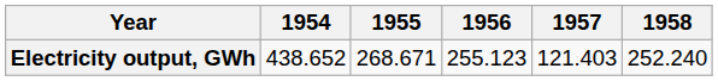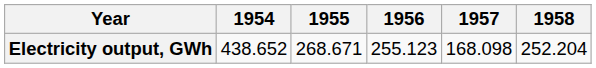 <table class="wikitable">
 <tr>
 <th>Year</th>
 <th>1954</th>
 <th>1955</th>
 <th>1956</th>
 <th>1957</th>
 <th>1958</th>
 </tr>
 <tr>
 <th>Electricity  output, GWh</th>
 <td>438.652</td>
 <td>268.671</td>
 <td>255.123</td>
-<td>121.403</td>
-<td>252.240</td>
+<td>168.098</td>
+<td>252.204</td>
 </tr>
 </table>
